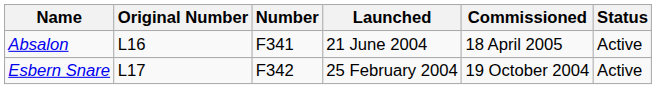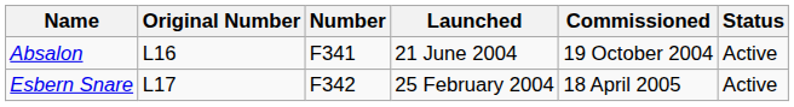 <table class="wikitable">
 <tr>
 <th>Name</th>
 <th>Original Number</th>
 <th>Number</th>
 <th>Launched</th>
 <th>Commissioned</th>
 <th>Status</th>
 </tr>
 <tr>
 <td><a href='#'><em>Absalon</em></a></td>
 <td>L16</td>
 <td>F341</td>
 <td>21 June 2004</td>
-<td>18 April 2005</td>
+<td>19 October 2004</td>
 <td>Active</td>
 </tr>
 <tr>
 <td><a href='#'><em>Esbern Snare</em></a></td>
 <td>L17</td>
 <td>F342</td>
 <td>25 February 2004</td>
-<td>19 October 2004</td>
+<td>18 April 2005</td>
 <td>Active</td>
 </tr>
 </table>
